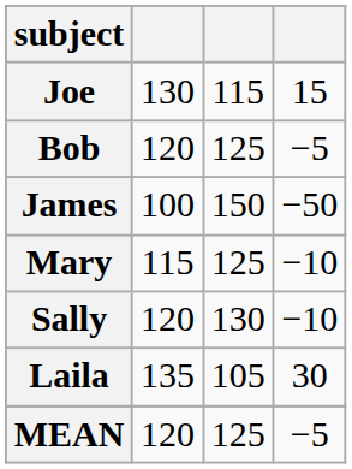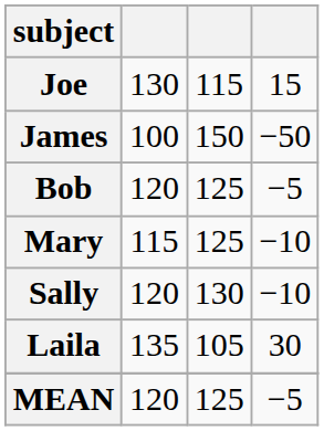 <table class="wikitable" style="text-align:center">
 <tr>
 <th>subject</th>
 <th></th>
 <th></th>
 <th></th>
 </tr>
 <tr>
 <th>Joe</th>
 <td>130</td>
 <td>115</td>
 <td>15</td>
 </tr>
 <tr>
+<th>James</th>
+<td>100</td>
+<td>150</td>
+<td>−50</td>
+</tr>
+<tr>
 <th>Bob</th>
 <td>120</td>
 <td>125</td>
 <td>−5</td>
-</tr>
-<tr>
-<th>James</th>
-<td>100</td>
-<td>150</td>
-<td>−50</td>
 </tr>
 <tr>
 <th>Mary</th>
 <td>115</td>
 <td>125</td>
 <td>−10</td>
 </tr>
 <tr>
 <th>Sally</th>
 <td>120</td>
 <td>130</td>
 <td>−10</td>
 </tr>
 <tr>
 <th>Laila</th>
 <td>135</td>
 <td>105</td>
 <td>30</td>
 </tr>
 <tr>
 </tr>
 <tr>
 <th>MEAN</th>
 <td>120</td>
 <td>125</td>
 <td>−5</td>
 </tr>
 </table>
